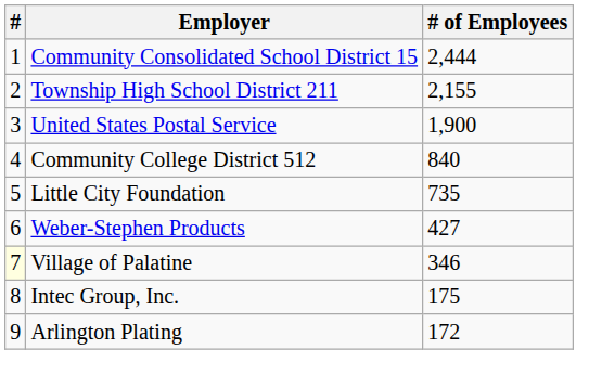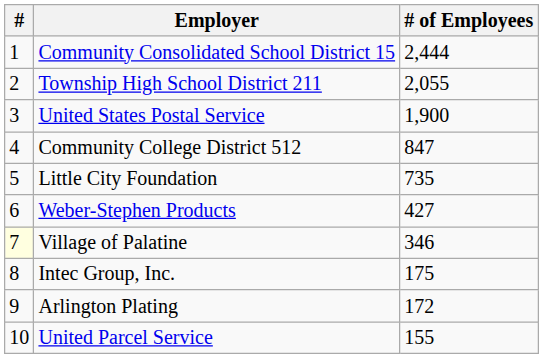 <table class="wikitable">
 <tr>
 <th>#</th>
 <th>Employer</th>
 <th># of Employees</th>
 </tr>
 <tr>
 <td>1</td>
 <td><a href='#'>Community Consolidated School District 15</a></td>
 <td>2,444</td>
 </tr>
 <tr>
 <td>2</td>
 <td><a href='#'>Township High School District 211</a></td>
-<td>2,155</td>
+<td>2,055</td>
 </tr>
 <tr>
 <td>3</td>
 <td><a href='#'>United States Postal Service</a></td>
 <td>1,900</td>
 </tr>
 <tr>
 <td>4</td>
 <td>Community College District 512</td>
-<td>840</td>
+<td>847</td>
 </tr>
 <tr>
 <td>5</td>
 <td>Little City Foundation</td>
 <td>735</td>
 </tr>
 <tr>
 <td>6</td>
 <td><a href='#'>Weber-Stephen Products</a></td>
 <td>427</td>
 </tr>
 <tr>
 <td style="background: lightyellow;">7</td>
 <td>Village of Palatine</td>
 <td>346</td>
 </tr>
 <tr>
 <td>8</td>
 <td>Intec Group, Inc.</td>
 <td>175</td>
 </tr>
 <tr>
 <td>9</td>
 <td>Arlington Plating</td>
 <td>172</td>
 </tr>
+<tr>
+<td>10</td>
+<td><a href='#'>United Parcel Service</a></td>
+<td>155</td>
+</tr>
 </table>
